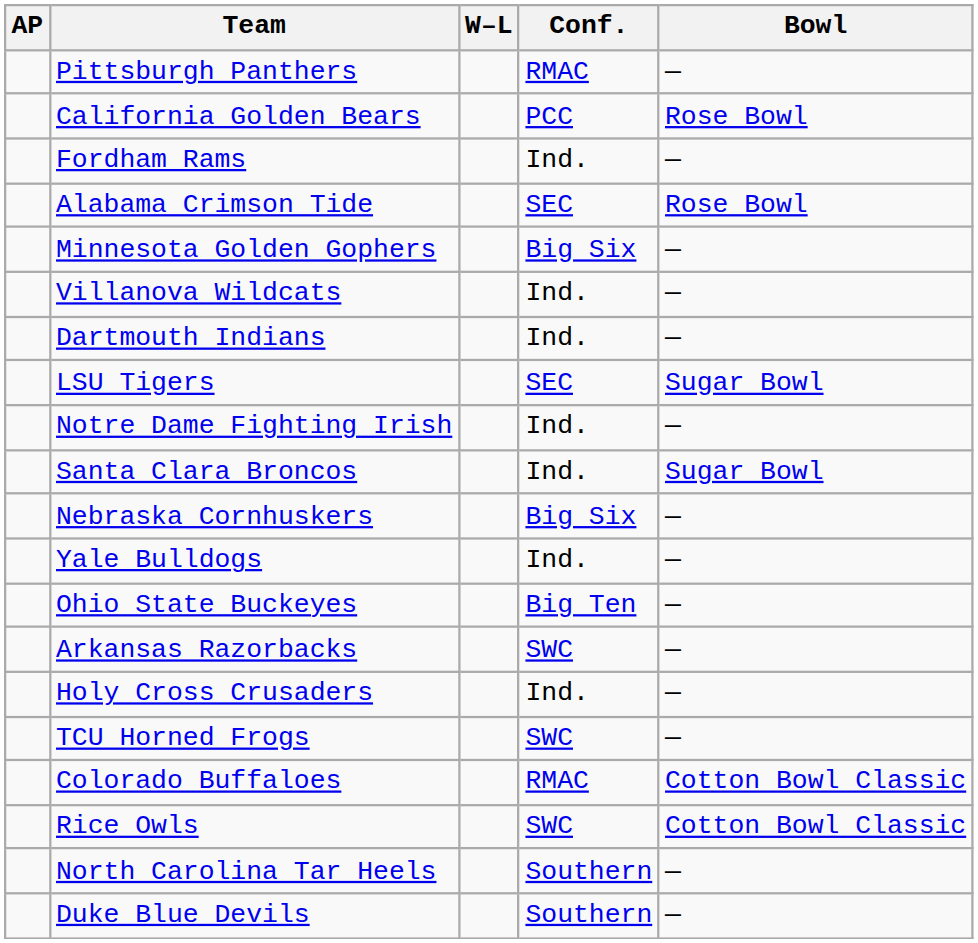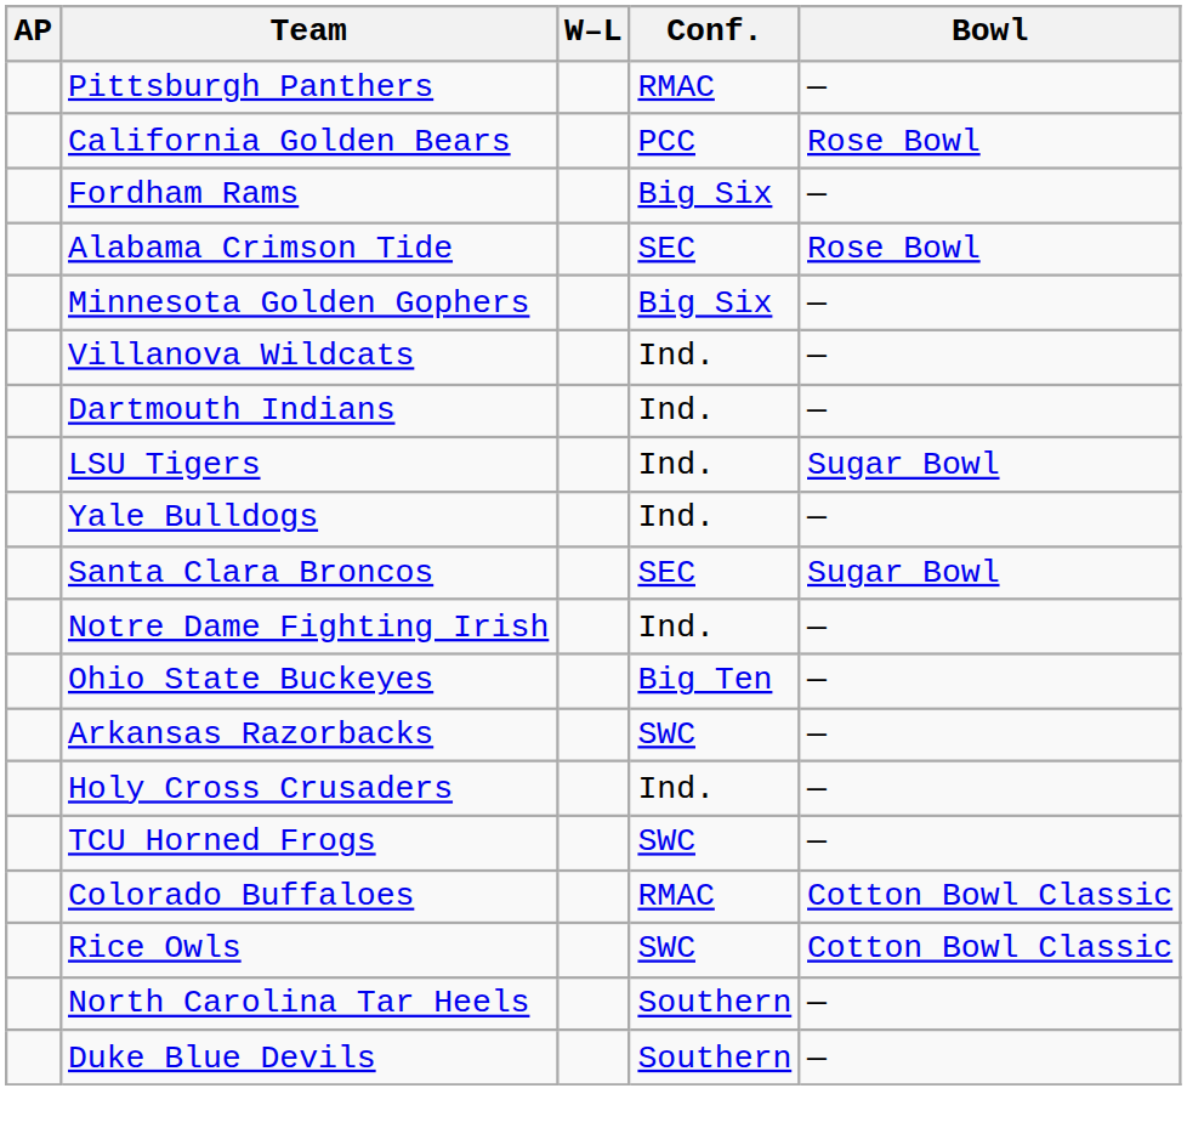 <table class="wikitable sortable" style="font-size:90%;">
 <tr>
 <th>AP</th>
 <th>Team</th>
 <th>W–L</th>
 <th>Conf.</th>
 <th>Bowl</th>
 </tr>
 <tr>
 <td></td>
 <td><a href='#'>Pittsburgh Panthers</a></td>
 <td></td>
 <td><a href='#'>RMAC</a></td>
 <td>—</td>
 </tr>
 <tr>
 <td></td>
 <td><a href='#'>California Golden Bears</a></td>
 <td></td>
 <td><a href='#'>PCC</a></td>
 <td><a href='#'>Rose Bowl</a></td>
 </tr>
 <tr>
 <td></td>
 <td><a href='#'>Fordham Rams</a></td>
 <td></td>
-<td>Ind.</td>
+<td><a href='#'>Big Six</a></td>
 <td>—</td>
 </tr>
 <tr>
 <td></td>
 <td><a href='#'>Alabama Crimson Tide</a></td>
 <td></td>
 <td><a href='#'>SEC</a></td>
 <td><a href='#'>Rose Bowl</a></td>
 </tr>
 <tr>
 <td></td>
 <td><a href='#'>Minnesota Golden Gophers</a></td>
 <td></td>
 <td><a href='#'>Big Six</a></td>
 <td>— </td>
 </tr>
 <tr>
 <td></td>
 <td><a href='#'>Villanova Wildcats</a></td>
 <td></td>
 <td>Ind.</td>
 <td>—</td>
 </tr>
 <tr>
 <td></td>
 <td><a href='#'>Dartmouth Indians</a></td>
 <td></td>
 <td>Ind.</td>
 <td>—</td>
 </tr>
 <tr>
 <td></td>
 <td><a href='#'>LSU Tigers</a></td>
 <td></td>
-<td><a href='#'>SEC</a></td>
+<td>Ind.</td>
 <td><a href='#'>Sugar Bowl</a></td>
 </tr>
 <tr>
 <td></td>
-<td><a href='#'>Notre Dame Fighting Irish</a></td>
+<td><a href='#'>Yale Bulldogs</a></td>
 <td></td>
 <td>Ind.</td>
 <td>—</td>
 </tr>
 <tr>
 <td></td>
 <td><a href='#'>Santa Clara Broncos</a></td>
 <td></td>
-<td>Ind.</td>
+<td><a href='#'>SEC</a></td>
 <td><a href='#'>Sugar Bowl</a></td>
 </tr>
 <tr>
 <td></td>
-<td><a href='#'>Nebraska Cornhuskers</a></td>
-<td></td>
-<td><a href='#'>Big Six</a></td>
-<td>—</td>
-</tr>
-<tr>
-<td></td>
-<td><a href='#'>Yale Bulldogs</a></td>
+<td><a href='#'>Notre Dame Fighting Irish</a></td>
 <td></td>
 <td>Ind.</td>
 <td>—</td>
 </tr>
 <tr>
 <td></td>
 <td><a href='#'>Ohio State Buckeyes</a></td>
 <td></td>
 <td><a href='#'>Big Ten</a></td>
 <td>— </td>
 </tr>
 <tr>
 <td></td>
 <td><a href='#'>Arkansas Razorbacks</a></td>
 <td></td>
 <td><a href='#'>SWC</a></td>
 <td>—</td>
 </tr>
 <tr>
 <td></td>
 <td><a href='#'>Holy Cross Crusaders</a></td>
 <td></td>
 <td>Ind.</td>
 <td>—</td>
 </tr>
 <tr>
 <td></td>
 <td><a href='#'>TCU Horned Frogs</a></td>
 <td></td>
 <td><a href='#'>SWC</a></td>
 <td>—</td>
 </tr>
 <tr>
 <td></td>
 <td><a href='#'>Colorado Buffaloes</a></td>
 <td></td>
 <td><a href='#'>RMAC</a></td>
 <td><a href='#'>Cotton Bowl Classic</a></td>
 </tr>
 <tr>
 <td></td>
 <td><a href='#'>Rice Owls</a></td>
 <td></td>
 <td><a href='#'>SWC</a></td>
 <td><a href='#'>Cotton Bowl Classic</a></td>
 </tr>
 <tr>
 <td></td>
 <td><a href='#'>North Carolina Tar Heels</a></td>
 <td></td>
 <td><a href='#'>Southern</a></td>
 <td>—</td>
 </tr>
 <tr>
 <td></td>
 <td><a href='#'>Duke Blue Devils</a></td>
 <td></td>
 <td><a href='#'>Southern</a></td>
 <td>—</td>
 </tr>
 </table>
